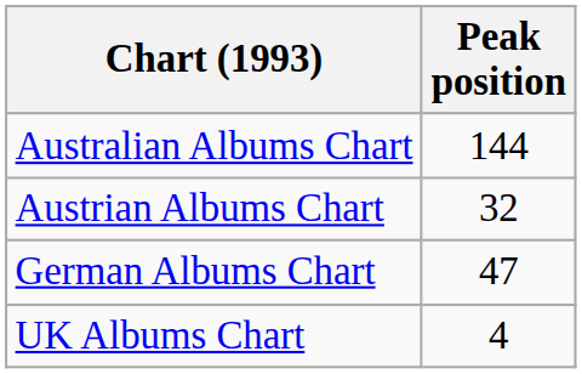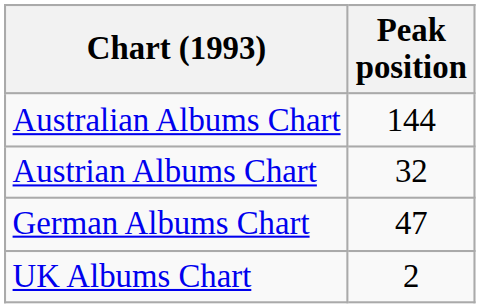 <table class="wikitable sortable">
 <tr>
 <th align="left">Chart (1993)</th>
 <th style="text-align:center;">Peak<br>position</th>
 </tr>
 <tr>
 <td><a href='#'>Australian Albums Chart</a></td>
 <td style="text-align:center;">144</td>
 </tr>
 <tr>
 <td><a href='#'>Austrian Albums Chart</a></td>
 <td style="text-align:center;">32</td>
 </tr>
 <tr>
 <td><a href='#'>German Albums Chart</a></td>
 <td style="text-align:center;">47</td>
 </tr>
 <tr>
 <td align="left"><a href='#'>UK Albums Chart</a></td>
-<td style="text-align:center;">4</td>
+<td style="text-align:center;">2</td>
 </tr>
 </table>
